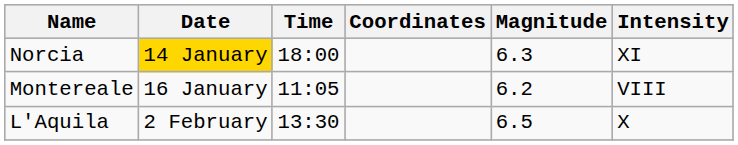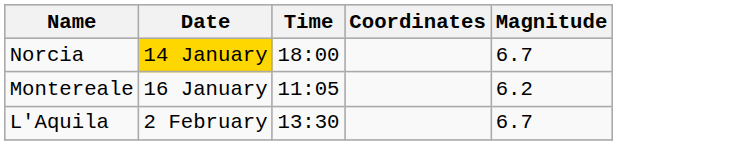 <table class=wikitable>
 <tr>
 <th>Name</th>
 <th>Date</th>
 <th>Time</th>
 <th>Coordinates</th>
 <th>Magnitude</th>
-<th>Intensity</th>
 </tr>
 <tr>
 <td>Norcia</td>
 <td style="background: gold;">14 January</td>
 <td>18:00</td>
 <td></td>
-<td>6.3</td>
-<td>XI</td>
+<td>6.7</td>
 </tr>
 <tr>
 <td>Montereale</td>
 <td>16 January</td>
 <td>11:05</td>
 <td></td>
 <td>6.2</td>
-<td>VIII</td>
 </tr>
 <tr>
 <td>L'Aquila</td>
 <td>2 February</td>
 <td>13:30</td>
 <td></td>
-<td>6.5</td>
-<td>X</td>
+<td>6.7</td>
 </tr>
 </table>
